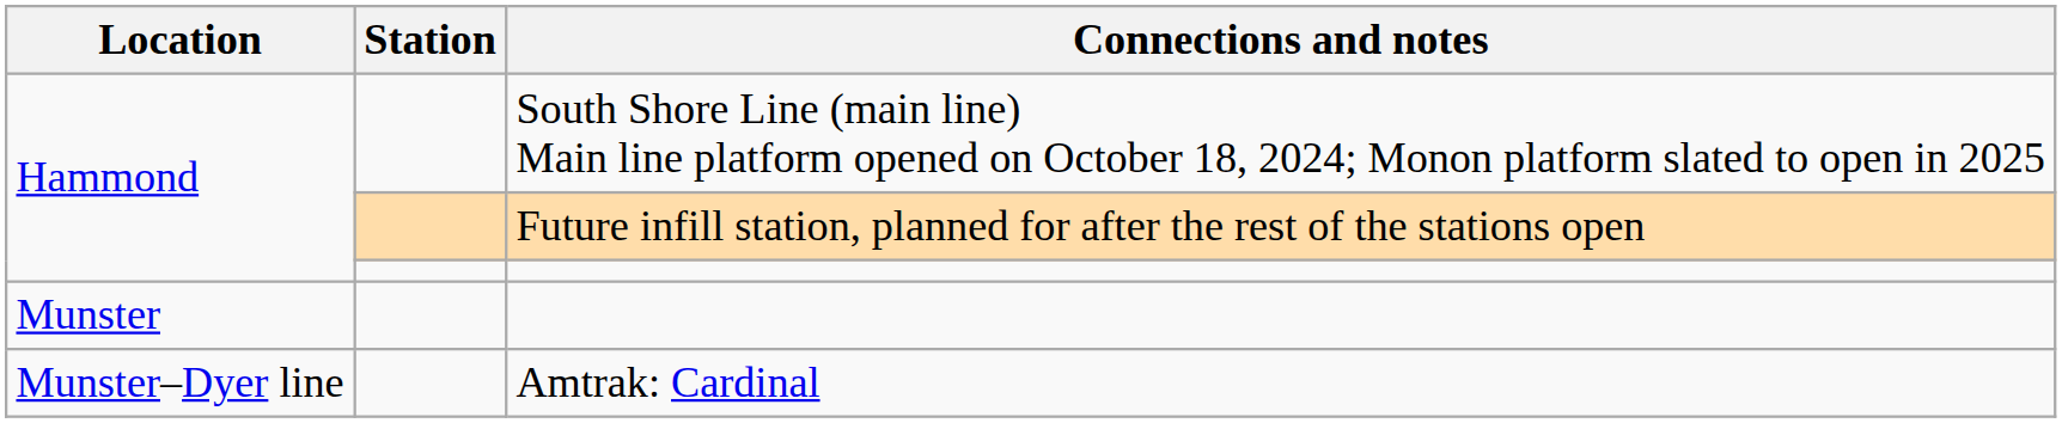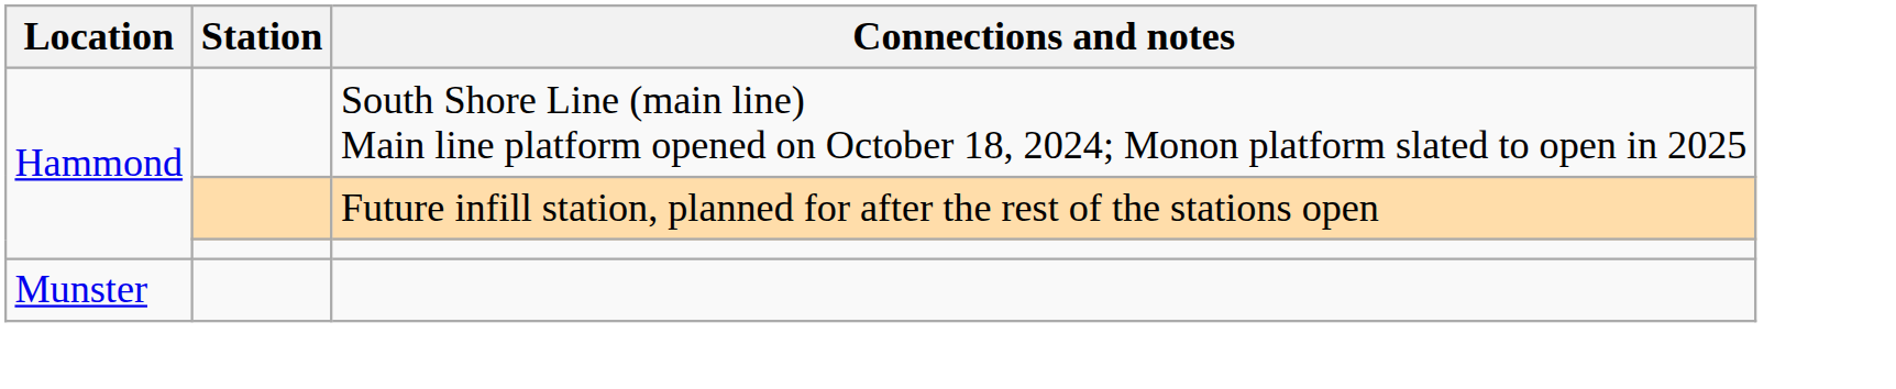 <table class="wikitable plainrowheaders" align=center>
 <tr>
 <th scope="col">Location</th>
 <th scope="col">Station</th>
 <th scope="col">Connections and notes</th>
 </tr>
 <tr>
 <td rowspan="3"><a href='#'>Hammond</a></td>
 <td>  </td>
 <td> South Shore Line (main line)<br> Main line platform opened on October 18, 2024; Monon platform slated to open in 2025</td>
 </tr>
 <tr style="background-color: #fda">
 <td> </td>
 <td>Future infill station, planned for after the rest of the stations open</td>
 </tr>
 <tr>
 <td>  </td>
 <td></td>
 </tr>
 <tr>
 <td><a href='#'>Munster</a></td>
 <td>  </td>
 <td></td>
 </tr>
-<tr>
-<td><a href='#'>Munster</a>–<a href='#'>Dyer</a> line</td>
-<td>  </td>
-<td> Amtrak: <a href='#'>Cardinal</a> </td>
-</tr>
 </table>
